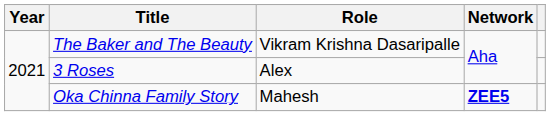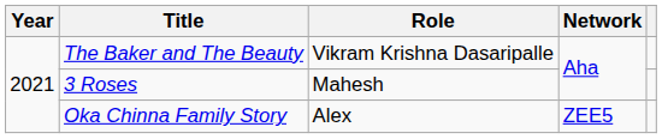 <table class="wikitable">
 <tr>
 <th>Year</th>
 <th>Title</th>
 <th>Role</th>
 <th>Network</th>
 <th></th>
 </tr>
 <tr>
 <td rowspan="3">2021</td>
 <td><em><a href='#'>The Baker and The Beauty</a></em></td>
 <td>Vikram Krishna Dasaripalle</td>
 <td rowspan="2"><a href='#'>Aha</a></td>
 <td></td>
 </tr>
 <tr>
 <td><em><a href='#'>3 Roses</a></em></td>
-<td>Alex</td>
+<td>Mahesh</td>
 <td></td>
 </tr>
 <tr>
 <td><em><a href='#'>Oka Chinna Family Story</a></em></td>
-<td>Mahesh</td>
-<td><strong><a href='#'>ZEE5</a></strong></td>
+<td>Alex</td>
+<td><a href='#'>ZEE5</a></td>
 <td></td>
 </tr>
 </table>
